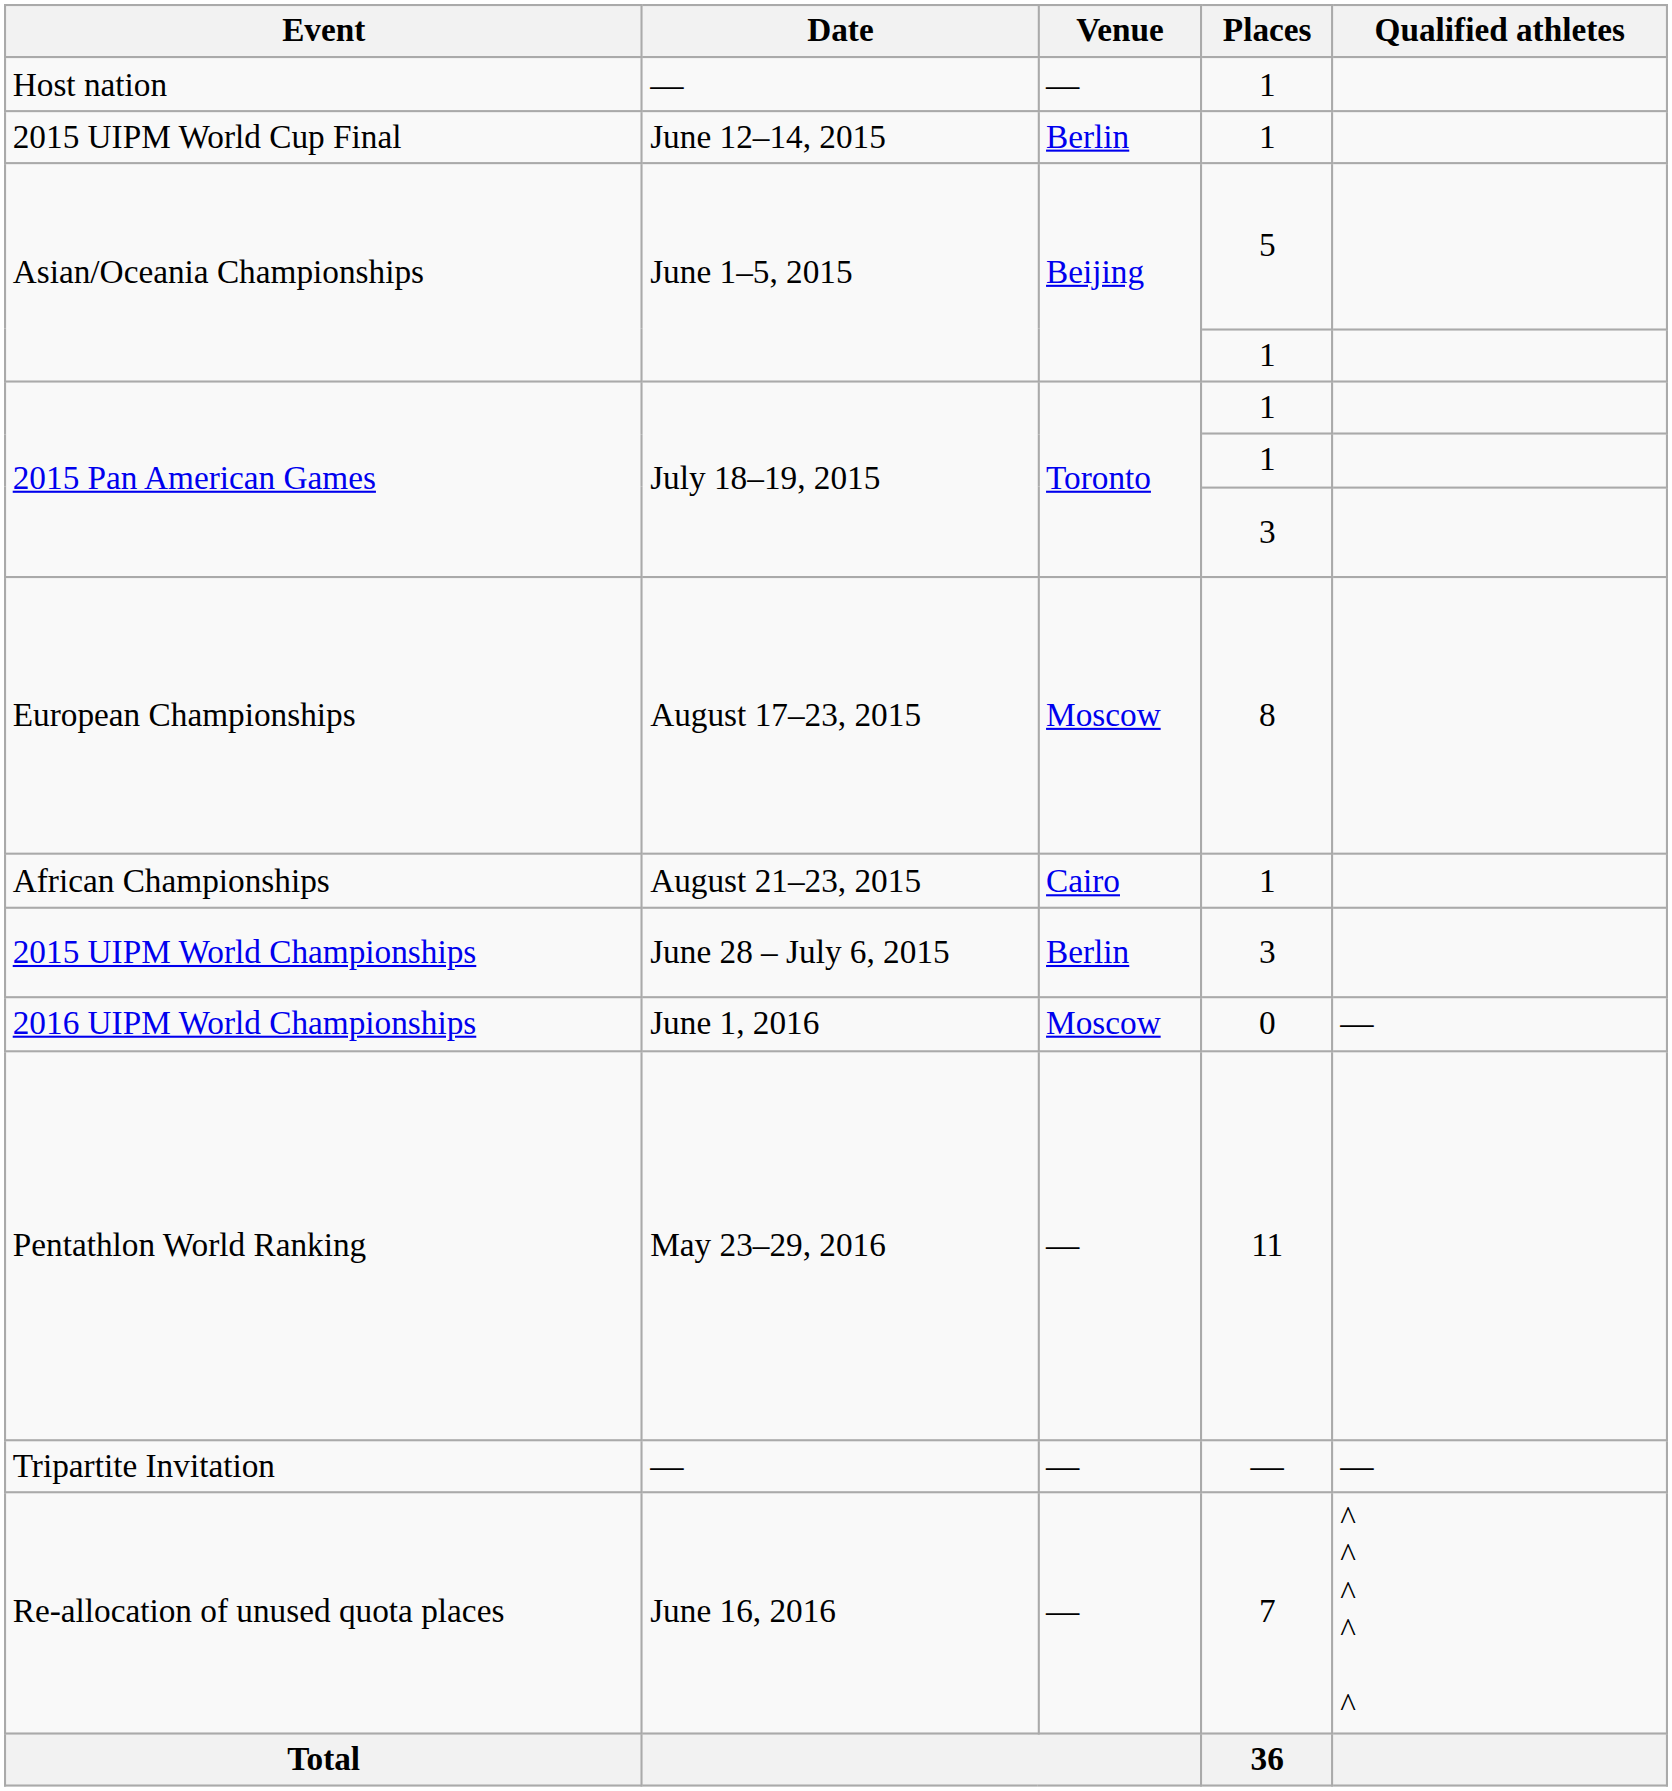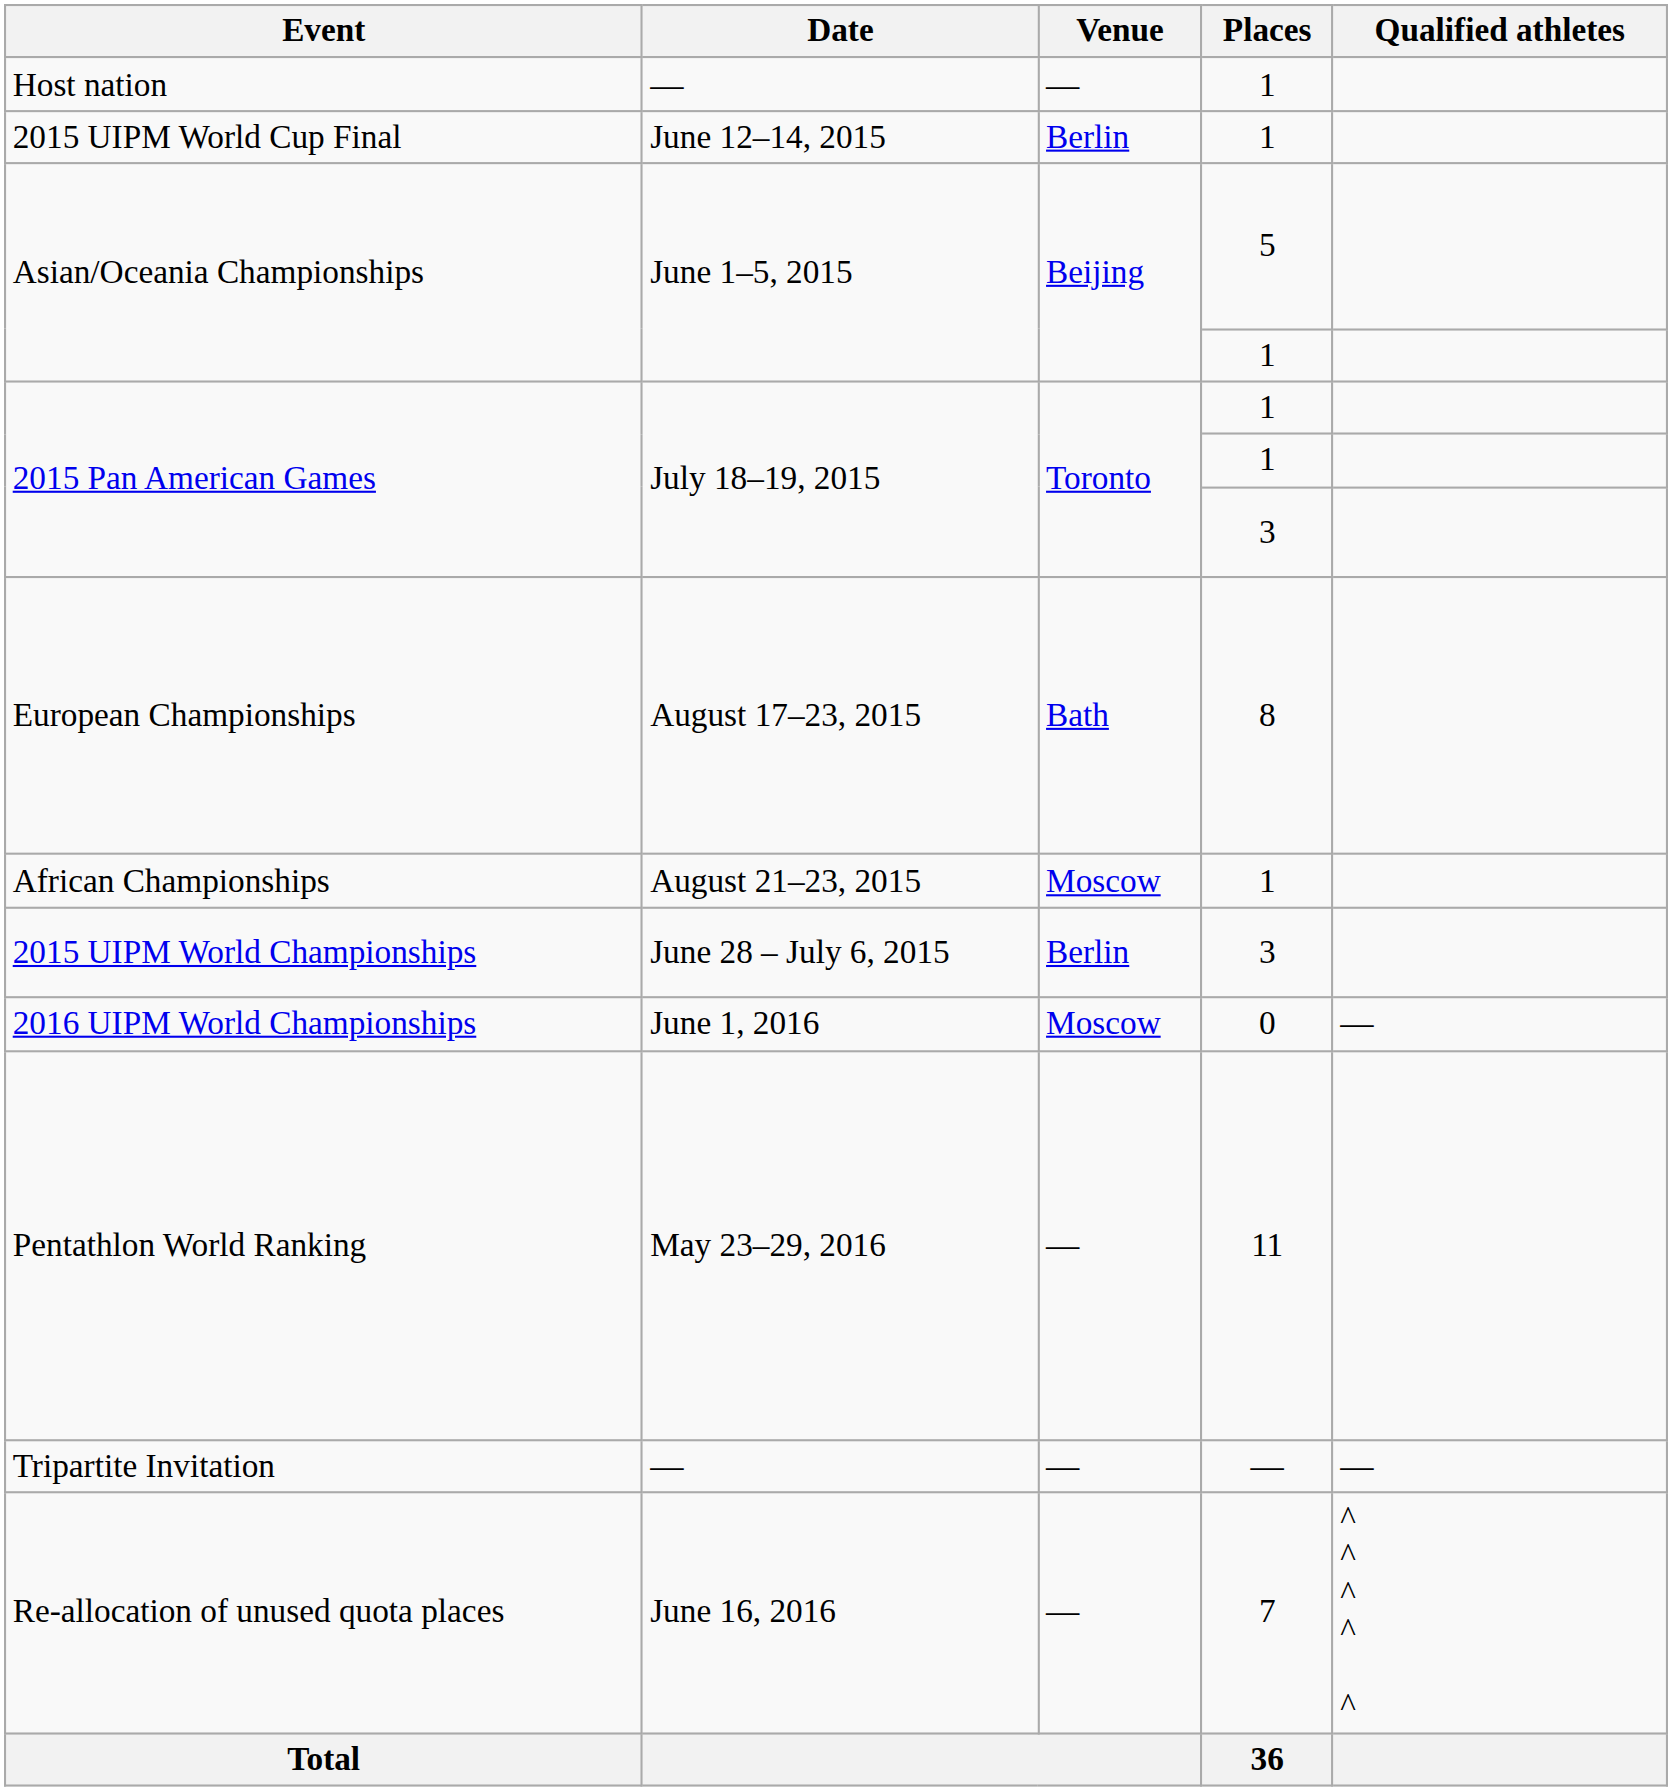 <table class=wikitable width=800>
 <tr>
 <th>Event</th>
 <th>Date</th>
 <th>Venue</th>
 <th>Places</th>
 <th>Qualified athletes</th>
 </tr>
 <tr>
 <td>Host nation</td>
 <td>—</td>
 <td>—</td>
 <td align=center>1</td>
 <td></td>
 </tr>
 <tr>
 <td>2015 UIPM World Cup Final</td>
 <td>June 12–14, 2015</td>
 <td> <a href='#'>Berlin</a></td>
 <td align=center>1</td>
 <td></td>
 </tr>
 <tr>
 <td rowspan=2>Asian/Oceania Championships</td>
 <td rowspan=2>June 1–5, 2015</td>
 <td rowspan=2> <a href='#'>Beijing</a></td>
 <td align=center>5</td>
 <td><br><s></s><br><s></s><br><br><s></s></td>
 </tr>
 <tr>
 <td align=center>1</td>
 <td></td>
 </tr>
 <tr>
 <td rowspan=3><a href='#'>2015 Pan American Games</a></td>
 <td rowspan=3>July 18–19, 2015</td>
 <td rowspan=3> <a href='#'>Toronto</a></td>
 <td align=center>1</td>
 <td></td>
 </tr>
 <tr>
 <td align=center>1</td>
 <td></td>
 </tr>
 <tr>
 <td align=center>3</td>
 <td><br><br></td>
 </tr>
 <tr>
 <td>European Championships</td>
 <td>August 17–23, 2015</td>
-<td> <a href='#'>Moscow</a></td>
+<td> <a href='#'>Bath</a></td>
 <td align=center>8</td>
 <td><br><br><br><s></s><br><s></s><br><br><br></td>
 </tr>
 <tr>
 <td>African Championships</td>
 <td>August 21–23, 2015</td>
-<td> <a href='#'>Cairo</a></td>
+<td> <a href='#'>Moscow</a></td>
 <td align=center>1</td>
 <td><s></s><br></td>
 </tr>
 <tr>
 <td><a href='#'>2015 UIPM World Championships</a></td>
 <td>June 28 – July 6, 2015</td>
 <td> <a href='#'>Berlin</a></td>
 <td align=center>3</td>
 <td><br><br></td>
 </tr>
 <tr>
 <td><a href='#'>2016 UIPM World Championships</a></td>
 <td>June 1, 2016</td>
 <td> <a href='#'>Moscow</a></td>
 <td align=center>0</td>
 <td>—</td>
 </tr>
 <tr>
 <td>Pentathlon World Ranking</td>
 <td>May 23–29, 2016</td>
 <td>—</td>
 <td align=center>11</td>
 <td><br><br><br><s></s><br><br><br><s></s><br><br><br><br></td>
 </tr>
 <tr>
 <td>Tripartite Invitation</td>
 <td>—</td>
 <td>—</td>
 <td align=center>—</td>
 <td>—</td>
 </tr>
 <tr>
 <td>Re-allocation of unused quota places</td>
 <td>June 16, 2016</td>
 <td>—</td>
 <td align=center>7</td>
 <td>^<br>^<br>^<br>^<br><br>^<br></td>
 </tr>
 <tr>
 <th>Total</th>
 <th colspan="2"></th>
 <th>36</th>
 <th></th>
 </tr>
 </table>
